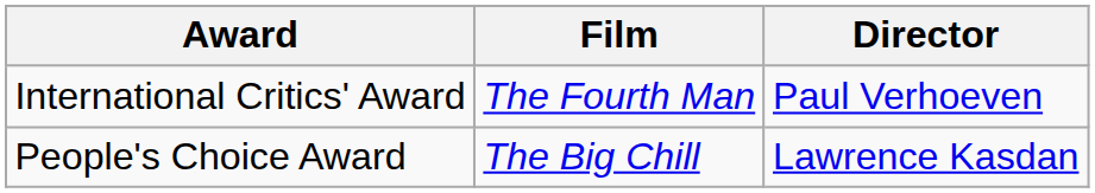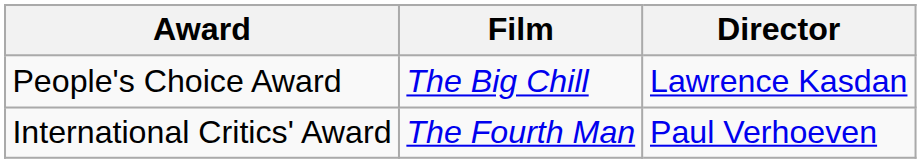 <table class="wikitable">
 <tr>
 <th>Award</th>
 <th>Film</th>
 <th>Director</th>
 </tr>
 <tr>
+<td>People's Choice Award</td>
+<td><em><a href='#'>The Big Chill</a></em></td>
+<td><a href='#'>Lawrence Kasdan</a></td>
+</tr>
+<tr>
 <td>International Critics' Award</td>
 <td><em><a href='#'>The Fourth Man</a></em></td>
 <td><a href='#'>Paul Verhoeven</a></td>
 </tr>
-<tr>
-<td>People's Choice Award</td>
-<td><em><a href='#'>The Big Chill</a></em></td>
-<td><a href='#'>Lawrence Kasdan</a></td>
-</tr>
 </table>
